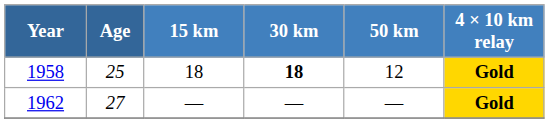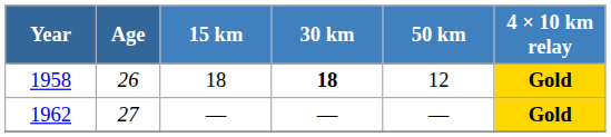 <table class="wikitable" style="font-size:95%; text-align:center; border:grey solid 1px; border-collapse:collapse; background:#ffffff;">
 <tr>
 <th style="background-color:#369; color:white; width:60px;"> Year </th>
 <th style="background-color:#369; color:white; width:40px;"> Age </th>
 <th style="background-color:#4180be; color:white; width:75px;"> 15 km </th>
 <th style="background-color:#4180be; color:white; width:75px;"> 30 km </th>
 <th style="background-color:#4180be; color:white; width:75px;"> 50 km </th>
 <th style="background-color:#4180be; color:white; width:75px;"> 4 × 10 km <br> relay </th>
 </tr>
 <tr>
 <td><a href='#'>1958</a></td>
-<td><em>25</em></td>
+<td><em>26</em></td>
 <td>18</td>
 <td><strong>18</strong></td>
 <td>12</td>
 <td style="background:gold;"><strong>Gold</strong></td>
 </tr>
 <tr>
 <td><a href='#'>1962</a></td>
 <td><em>27</em></td>
 <td>—</td>
 <td>—</td>
 <td>—</td>
 <td style="background:gold;"><strong>Gold</strong></td>
 </tr>
 <tr>
 </tr>
 </table>
